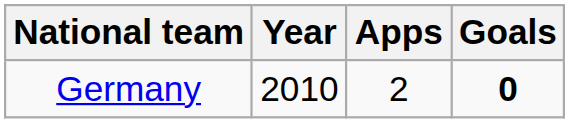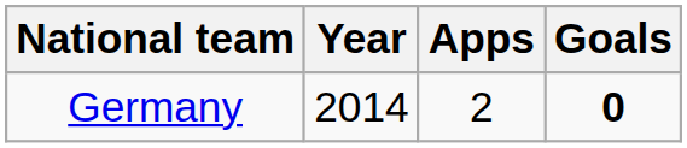 <table class="wikitable" style="text-align:center">
 <tr>
 <th>National team</th>
 <th>Year</th>
 <th>Apps</th>
 <th>Goals</th>
 </tr>
 <tr>
 <td><a href='#'>Germany</a></td>
-<td>2010</td>
+<td>2014</td>
 <td>2</td>
 <td><strong>0</strong></td>
 </tr>
 </table>
